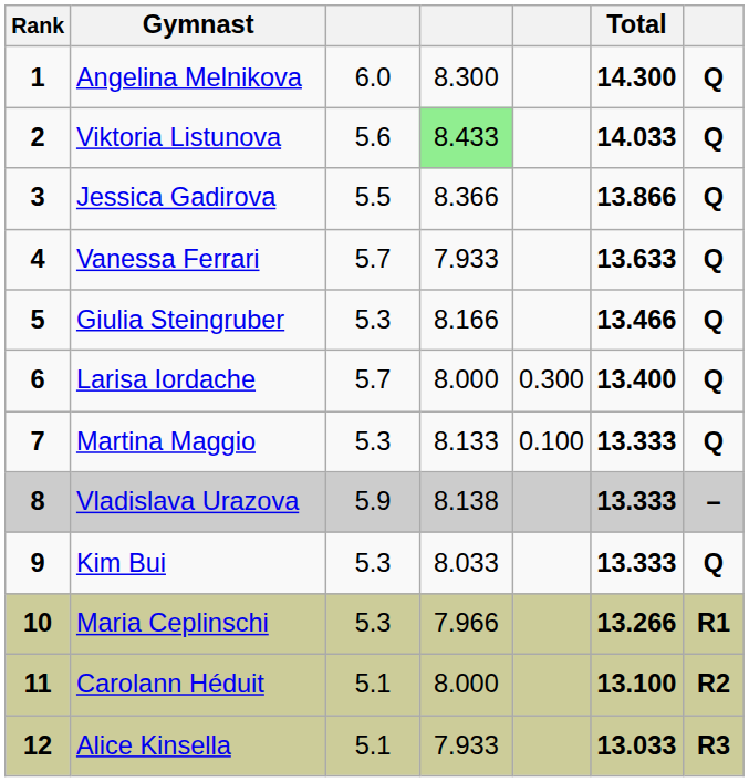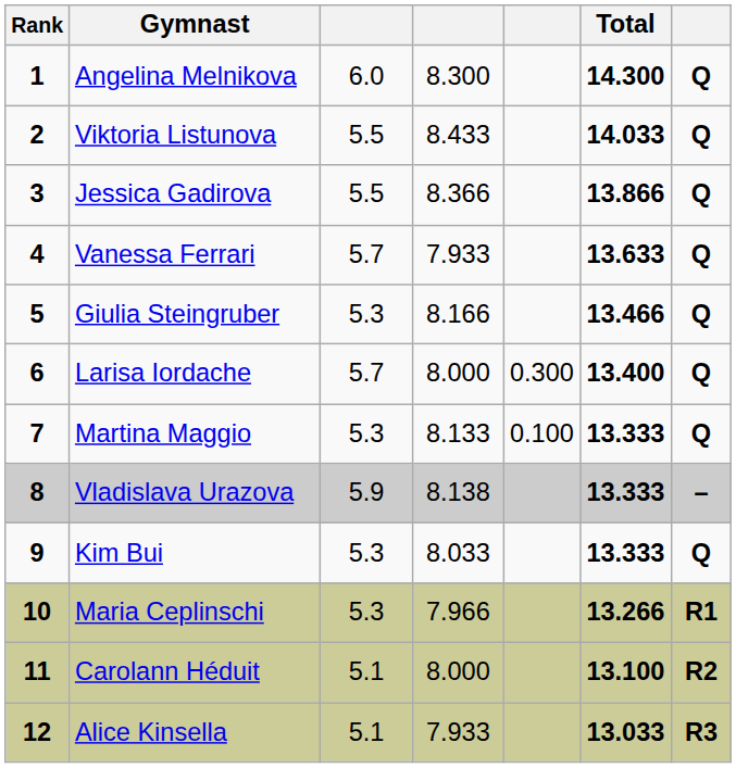 <table style="text-align:center;" class="wikitable sortable">
 <tr>
 <th scope="col" style="width:15px;"><small>Rank</small></th>
 <th scope="col" style="width:150px;">Gymnast</th>
 <th scope="col" style="width:50px;"><small></small></th>
 <th scope="col" style="width:50px;"><small></small></th>
 <th scope="col" style="width:20px;"><small></small></th>
 <th scope="col" style="width:50px;">Total</th>
 <th scope="col" style="width:30px;"><small></small></th>
 </tr>
 <tr>
 <td scope="row" style="text-align:center"><strong>1</strong></td>
 <td style="height:30px; text-align:left;"> <a href='#'>Angelina Melnikova</a></td>
 <td>6.0</td>
 <td>8.300</td>
 <td></td>
 <td><strong>14.300</strong></td>
 <td><strong>Q</strong></td>
 </tr>
 <tr>
 <td scope="row" style="text-align:center"><strong>2</strong></td>
 <td style="height:30px; text-align:left;"> <a href='#'>Viktoria Listunova</a></td>
-<td>5.6</td>
-<td style="background: lightgreen;">8.433</td>
+<td>5.5</td>
+<td>8.433</td>
 <td></td>
 <td><strong>14.033</strong></td>
 <td><strong>Q</strong></td>
 </tr>
 <tr>
 <td scope="row" style="text-align:center"><strong>3</strong></td>
 <td style="height:30px; text-align:left;"> <a href='#'>Jessica Gadirova</a></td>
 <td>5.5</td>
 <td>8.366</td>
 <td></td>
 <td><strong>13.866</strong></td>
 <td><strong>Q</strong></td>
 </tr>
 <tr>
 <td scope="row" style="text-align:center"><strong>4</strong></td>
 <td style="height:30px; text-align:left;"> <a href='#'>Vanessa Ferrari</a></td>
 <td>5.7</td>
 <td>7.933</td>
 <td></td>
 <td><strong>13.633</strong></td>
 <td><strong>Q</strong></td>
 </tr>
 <tr>
 <td scope="row" style="text-align:center"><strong>5</strong></td>
 <td style="height:30px; text-align:left;"> <a href='#'>Giulia Steingruber</a></td>
 <td>5.3</td>
 <td>8.166</td>
 <td></td>
 <td><strong>13.466</strong></td>
 <td><strong>Q</strong></td>
 </tr>
 <tr>
 <td scope="row" style="text-align:center"><strong>6</strong></td>
 <td style="height:30px; text-align:left;"> <a href='#'>Larisa Iordache</a></td>
 <td>5.7</td>
 <td>8.000</td>
 <td>0.300</td>
 <td><strong>13.400</strong></td>
 <td><strong>Q</strong></td>
 </tr>
 <tr>
 <td scope="row" style="text-align:center"><strong>7</strong></td>
 <td style="height:30px; text-align:left;"> <a href='#'>Martina Maggio</a></td>
 <td>5.3</td>
 <td>8.133</td>
 <td>0.100</td>
 <td><strong>13.333</strong></td>
 <td><strong>Q</strong></td>
 </tr>
 <tr style="background:#cccccc;">
 <td scope="row" style="text-align:center"><strong>8</strong></td>
 <td style="height:30px; text-align:left;"> <a href='#'>Vladislava Urazova</a></td>
 <td>5.9</td>
 <td>8.138</td>
 <td></td>
 <td><strong>13.333</strong></td>
 <td><strong>–</strong></td>
 </tr>
 <tr>
 <td scope="row" style="text-align:center"><strong>9</strong></td>
 <td style="height:30px; text-align:left;"> <a href='#'>Kim Bui</a></td>
 <td>5.3</td>
 <td>8.033</td>
 <td></td>
 <td><strong>13.333</strong></td>
 <td><strong>Q</strong></td>
 </tr>
 <tr style="background:#cccc99;">
 <td scope="row" style="text-align:center"><strong>10</strong></td>
 <td style="height:30px; text-align:left;"> <a href='#'>Maria Ceplinschi</a></td>
 <td>5.3</td>
 <td>7.966</td>
 <td></td>
 <td><strong>13.266</strong></td>
 <td><strong>R1</strong></td>
 </tr>
 <tr style="background:#cccc99;">
 <td scope="row" style="text-align:center"><strong>11</strong></td>
 <td style="height:30px; text-align:left;"> <a href='#'>Carolann Héduit</a></td>
 <td>5.1</td>
 <td>8.000</td>
 <td></td>
 <td><strong>13.100</strong></td>
 <td><strong>R2</strong></td>
 </tr>
 <tr style="background:#cccc99;">
 <td scope="row" style="text-align:center"><strong>12</strong></td>
 <td style="height:30px; text-align:left;"> <a href='#'>Alice Kinsella</a></td>
 <td>5.1</td>
 <td>7.933</td>
 <td></td>
 <td><strong>13.033</strong></td>
 <td><strong>R3</strong></td>
 </tr>
 </table>
